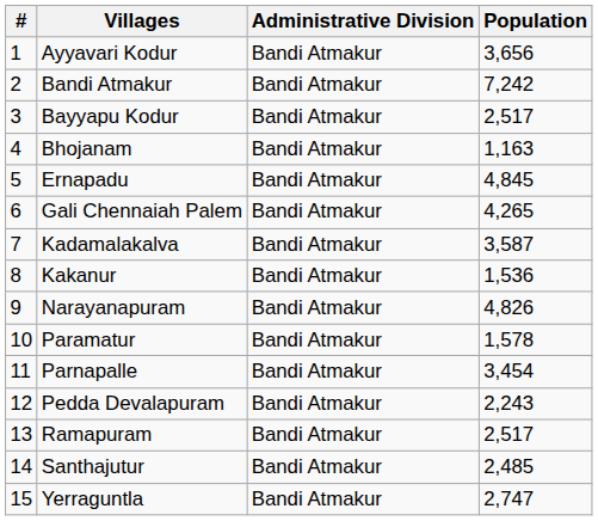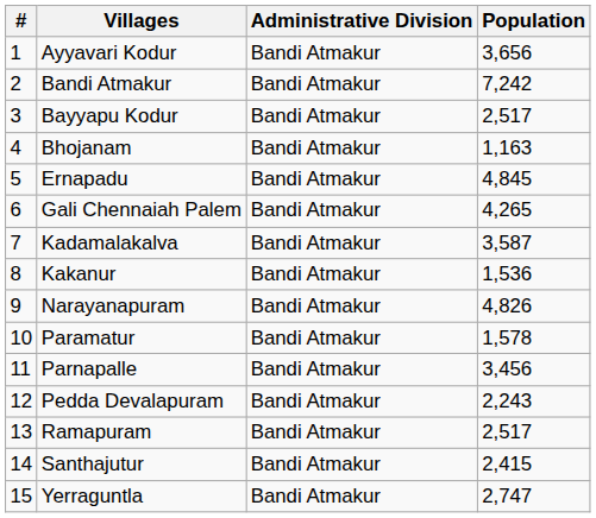 <table class="wikitable">
 <tr>
 <th>#</th>
 <th>Villages</th>
 <th>Administrative Division</th>
 <th>Population</th>
 </tr>
 <tr>
 <td>1</td>
 <td>Ayyavari Kodur</td>
 <td>Bandi Atmakur</td>
 <td>3,656</td>
 </tr>
 <tr>
 <td>2</td>
 <td>Bandi Atmakur</td>
 <td>Bandi Atmakur</td>
 <td>7,242</td>
 </tr>
 <tr>
 <td>3</td>
 <td>Bayyapu Kodur</td>
 <td>Bandi Atmakur</td>
 <td>2,517</td>
 </tr>
 <tr>
 <td>4</td>
 <td>Bhojanam</td>
 <td>Bandi Atmakur</td>
 <td>1,163</td>
 </tr>
 <tr>
 <td>5</td>
 <td>Ernapadu</td>
 <td>Bandi Atmakur</td>
 <td>4,845</td>
 </tr>
 <tr>
 <td>6</td>
 <td>Gali Chennaiah Palem</td>
 <td>Bandi Atmakur</td>
 <td>4,265</td>
 </tr>
 <tr>
 <td>7</td>
 <td>Kadamalakalva</td>
 <td>Bandi Atmakur</td>
 <td>3,587</td>
 </tr>
 <tr>
 <td>8</td>
 <td>Kakanur</td>
 <td>Bandi Atmakur</td>
 <td>1,536</td>
 </tr>
 <tr>
 <td>9</td>
 <td>Narayanapuram</td>
 <td>Bandi Atmakur</td>
 <td>4,826</td>
 </tr>
 <tr>
 <td>10</td>
 <td>Paramatur</td>
 <td>Bandi Atmakur</td>
 <td>1,578</td>
 </tr>
 <tr>
 <td>11</td>
 <td>Parnapalle</td>
 <td>Bandi Atmakur</td>
-<td>3,454</td>
+<td>3,456</td>
 </tr>
 <tr>
 <td>12</td>
 <td>Pedda Devalapuram</td>
 <td>Bandi Atmakur</td>
 <td>2,243</td>
 </tr>
 <tr>
 <td>13</td>
 <td>Ramapuram</td>
 <td>Bandi Atmakur</td>
 <td>2,517</td>
 </tr>
 <tr>
 <td>14</td>
 <td>Santhajutur</td>
 <td>Bandi Atmakur</td>
-<td>2,485</td>
+<td>2,415</td>
 </tr>
 <tr>
 <td>15</td>
 <td>Yerraguntla</td>
 <td>Bandi Atmakur</td>
 <td>2,747</td>
 </tr>
 </table>
